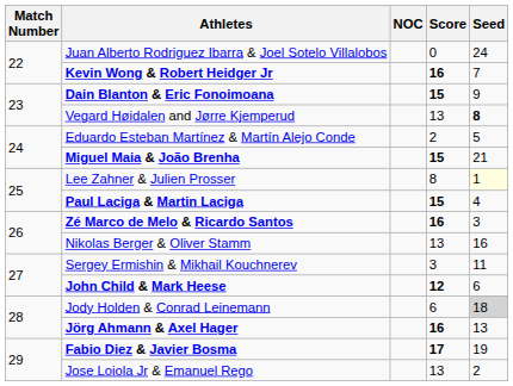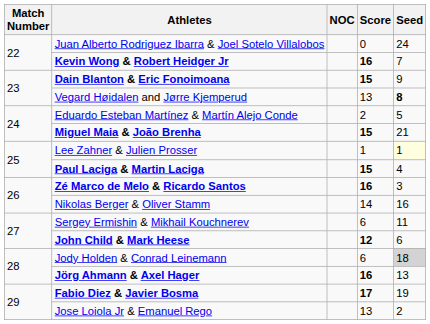 <table class="wikitable" style="font-size:95%;">
 <tr>
 <th>Match <br>Number</th>
 <th align="center">Athletes</th>
 <th>NOC</th>
 <th>Score</th>
 <th>Seed</th>
 </tr>
 <tr>
 <td Rowspan=2>22</td>
 <td><a href='#'>Juan Alberto Rodriguez Ibarra</a> & <a href='#'>Joel Sotelo Villalobos</a></td>
 <td></td>
 <td>0</td>
 <td>24</td>
 </tr>
 <tr>
 <td><strong><a href='#'>Kevin Wong</a> & <a href='#'>Robert Heidger Jr</a></strong></td>
 <td></td>
 <td><strong>16</strong></td>
 <td>7</td>
 </tr>
 <tr>
 <td Rowspan=2>23</td>
 <td><strong><a href='#'>Dain Blanton</a> & <a href='#'>Eric Fonoimoana</a></strong></td>
 <td></td>
 <td><strong>15</strong></td>
 <td>9</td>
 </tr>
 <tr>
 <td><a href='#'>Vegard Høidalen</a> and <a href='#'>Jørre Kjemperud</a></td>
 <td></td>
 <td>13</td>
 <td><strong>8</strong></td>
 </tr>
 <tr>
 <td Rowspan=2>24</td>
 <td><a href='#'>Eduardo Esteban Martínez</a> & <a href='#'>Martín Alejo Conde</a></td>
 <td></td>
 <td>2</td>
 <td>5</td>
 </tr>
 <tr>
 <td><strong><a href='#'>Miguel Maia</a> & <a href='#'>João Brenha</a></strong></td>
 <td></td>
 <td><strong>15</strong></td>
 <td>21</td>
 </tr>
 <tr>
 <td Rowspan=2>25</td>
 <td><a href='#'>Lee Zahner</a> & <a href='#'>Julien Prosser</a></td>
 <td></td>
-<td>8</td>
+<td>1</td>
 <td style="background: lightyellow;">1</td>
 </tr>
 <tr>
 <td><strong><a href='#'>Paul Laciga</a> & <a href='#'>Martin Laciga</a></strong></td>
 <td></td>
 <td><strong>15</strong></td>
 <td>4</td>
 </tr>
 <tr>
 <td Rowspan=2>26</td>
 <td><strong><a href='#'>Zé Marco de Melo</a> & <a href='#'>Ricardo Santos</a></strong></td>
 <td></td>
 <td><strong>16</strong></td>
 <td>3</td>
 </tr>
 <tr>
 <td><a href='#'>Nikolas Berger</a> & <a href='#'>Oliver Stamm</a></td>
 <td></td>
-<td>13</td>
+<td>14</td>
 <td>16</td>
 </tr>
 <tr>
 <td Rowspan=2>27</td>
 <td><a href='#'>Sergey Ermishin</a> & <a href='#'>Mikhail Kouchnerev</a></td>
 <td></td>
-<td>3</td>
+<td>6</td>
 <td>11</td>
 </tr>
 <tr>
 <td><strong><a href='#'>John Child</a> & <a href='#'>Mark Heese</a></strong></td>
 <td></td>
 <td><strong>12</strong></td>
 <td>6</td>
 </tr>
 <tr>
 <td Rowspan=2>28</td>
 <td><a href='#'>Jody Holden</a> & <a href='#'>Conrad Leinemann</a></td>
 <td></td>
 <td>6</td>
 <td style="background: lightgrey;">18</td>
 </tr>
 <tr>
 <td><strong><a href='#'>Jörg Ahmann</a> & <a href='#'>Axel Hager</a></strong></td>
 <td></td>
 <td><strong>16</strong></td>
 <td>13</td>
 </tr>
 <tr>
 <td Rowspan=2>29</td>
 <td><strong><a href='#'>Fabio Diez</a> & <a href='#'>Javier Bosma</a></strong></td>
 <td></td>
 <td><strong>17</strong></td>
 <td>19</td>
 </tr>
 <tr>
 <td><a href='#'>Jose Loiola Jr</a> & <a href='#'>Emanuel Rego</a></td>
 <td></td>
 <td>13</td>
 <td>2</td>
 </tr>
 </table>
